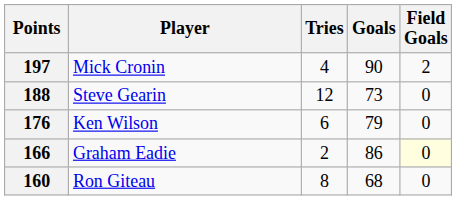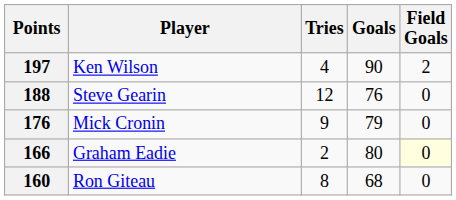 <table class="wikitable" style="text-align:left;">
 <tr>
 <th width=50>Points</th>
 <th width=200>Player</th>
 <th width=30>Tries</th>
 <th width=30>Goals</th>
 <th width=30>Field Goals</th>
 </tr>
 <tr>
 <th>197</th>
-<td> <a href='#'>Mick Cronin</a></td>
+<td> <a href='#'>Ken Wilson</a></td>
 <td align=center>4</td>
 <td align=center>90</td>
 <td align=center>2</td>
 </tr>
 <tr>
 <th>188</th>
 <td> <a href='#'>Steve Gearin</a></td>
 <td align=center>12</td>
-<td align=center>73</td>
+<td align=center>76</td>
 <td align=center>0</td>
 </tr>
 <tr>
 <th>176</th>
-<td> <a href='#'>Ken Wilson</a></td>
-<td align=center>6</td>
+<td> <a href='#'>Mick Cronin</a></td>
+<td align=center>9</td>
 <td align=center>79</td>
 <td align=center>0</td>
 </tr>
 <tr>
 <th>166</th>
 <td> <a href='#'>Graham Eadie</a></td>
 <td align=center>2</td>
-<td align=center>86</td>
+<td align=center>80</td>
 <td align=center style="background: lightyellow;">0</td>
 </tr>
 <tr>
 <th>160</th>
 <td> <a href='#'>Ron Giteau</a></td>
 <td align=center>8</td>
 <td align=center>68</td>
 <td align=center>0</td>
 </tr>
 </table>
